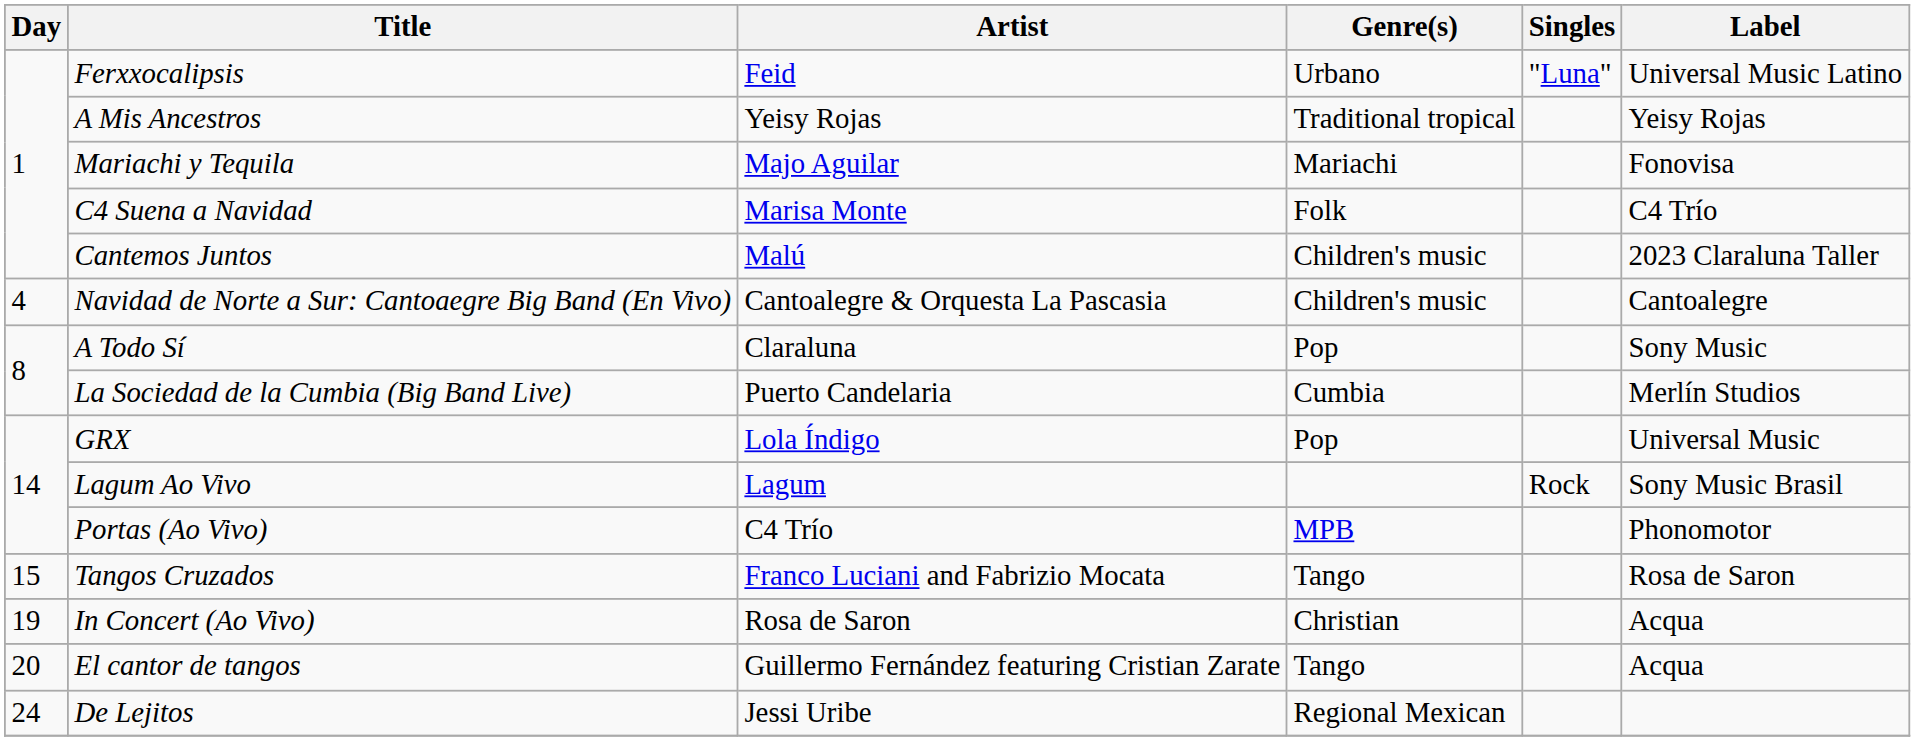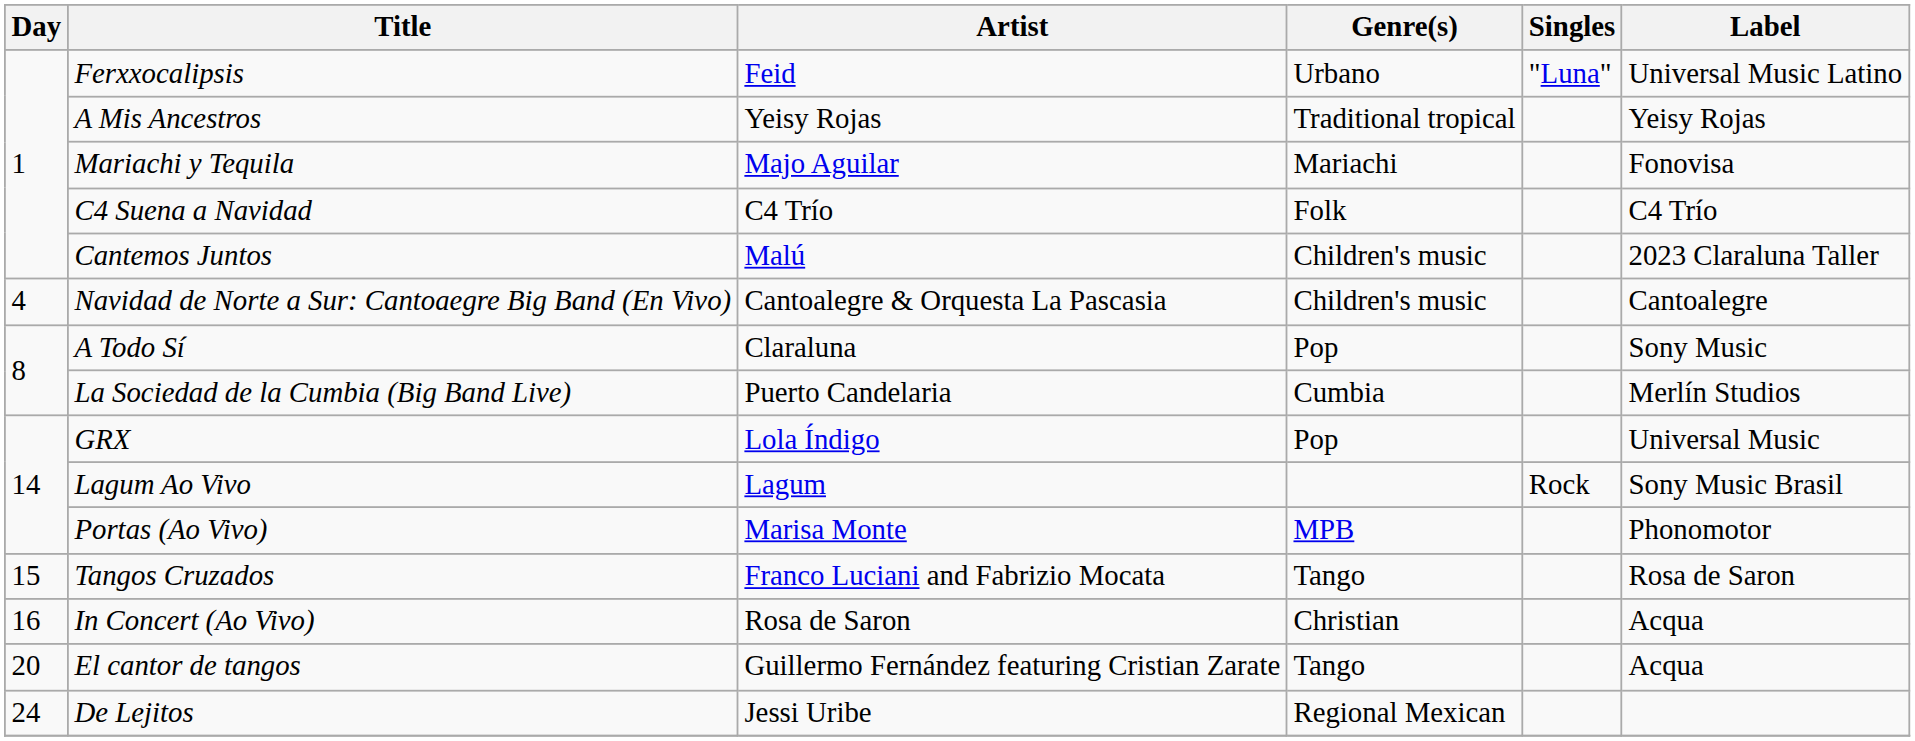 <table class="wikitable sortable" style="text-align: left;">
 <tr>
 <th>Day</th>
 <th>Title</th>
 <th>Artist</th>
 <th>Genre(s)</th>
 <th>Singles</th>
 <th>Label</th>
 </tr>
 <tr>
 <td rowspan="5">1</td>
 <td><em>Ferxxocalipsis</em></td>
 <td><a href='#'>Feid</a></td>
 <td>Urbano</td>
 <td>"<a href='#'>Luna</a>"</td>
 <td>Universal Music Latino</td>
 </tr>
 <tr>
 <td><em>A Mis Ancestros</em></td>
 <td>Yeisy Rojas</td>
 <td>Traditional tropical</td>
 <td></td>
 <td>Yeisy Rojas</td>
 </tr>
 <tr>
 <td><em>Mariachi y Tequila </em></td>
 <td><a href='#'>Majo Aguilar</a></td>
 <td>Mariachi</td>
 <td></td>
 <td>Fonovisa</td>
 </tr>
 <tr>
 <td><em>C4 Suena a Navidad</em></td>
-<td><a href='#'>Marisa Monte</a></td>
+<td>C4 Trío</td>
 <td>Folk</td>
 <td></td>
 <td>C4 Trío</td>
 </tr>
 <tr>
 <td><em>Cantemos Juntos </em></td>
 <td><a href='#'>Malú</a></td>
 <td>Children's music</td>
 <td></td>
 <td>2023 Claraluna Taller</td>
 </tr>
 <tr>
 <td>4</td>
 <td><em>Navidad de Norte a Sur: Cantoaegre Big Band (En Vivo)</em></td>
 <td>Cantoalegre & Orquesta La Pascasia</td>
 <td>Children's music</td>
 <td></td>
 <td>Cantoalegre</td>
 </tr>
 <tr>
 <td rowspan="2">8</td>
 <td><em>A Todo Sí</em></td>
 <td>Claraluna</td>
 <td>Pop</td>
 <td></td>
 <td>Sony Music</td>
 </tr>
 <tr>
 <td><em>La Sociedad de la Cumbia (Big Band Live)</em></td>
 <td>Puerto Candelaria</td>
 <td>Cumbia</td>
 <td></td>
 <td>Merlín Studios</td>
 </tr>
 <tr>
 <td rowspan="3">14</td>
 <td><em>GRX</em></td>
 <td><a href='#'>Lola Índigo</a></td>
 <td>Pop</td>
 <td></td>
 <td>Universal Music</td>
 </tr>
 <tr>
 <td><em>Lagum Ao Vivo</em></td>
 <td><a href='#'>Lagum</a></td>
 <td></td>
 <td>Rock</td>
 <td>Sony Music Brasil</td>
 </tr>
 <tr>
 <td><em>Portas (Ao Vivo)</em></td>
-<td>C4 Trío</td>
+<td><a href='#'>Marisa Monte</a></td>
 <td><a href='#'>MPB</a></td>
 <td></td>
 <td>Phonomotor</td>
 </tr>
 <tr>
 <td>15</td>
 <td><em>Tangos Cruzados</em></td>
 <td><a href='#'>Franco Luciani</a> and Fabrizio Mocata</td>
 <td>Tango</td>
 <td></td>
 <td>Rosa de Saron</td>
 </tr>
 <tr>
-<td>19</td>
+<td>16</td>
 <td><em>In Concert (Ao Vivo)</em></td>
 <td>Rosa de Saron</td>
 <td>Christian</td>
 <td></td>
 <td>Acqua</td>
 </tr>
 <tr>
 <td>20</td>
 <td><em>El cantor de tangos</em></td>
 <td>Guillermo Fernández featuring Cristian Zarate</td>
 <td>Tango</td>
 <td></td>
 <td>Acqua</td>
 </tr>
 <tr>
 <td>24</td>
 <td><em>De Lejitos</em></td>
 <td>Jessi Uribe</td>
 <td>Regional Mexican</td>
 <td></td>
 <td></td>
 </tr>
 <tr>
 </tr>
 </table>
